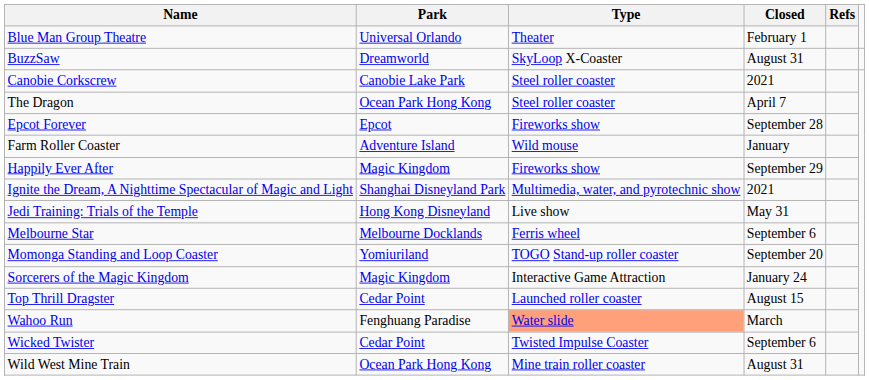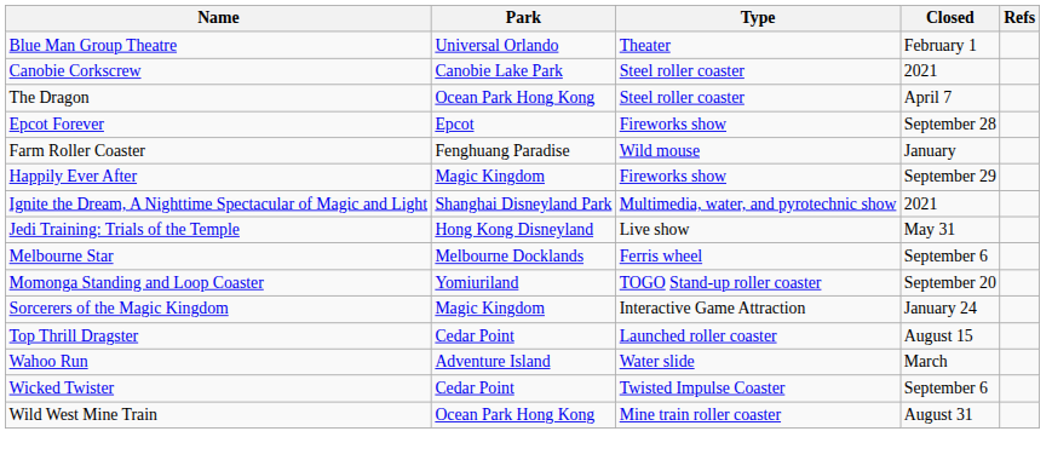 <table class="wikitable sortable">
 <tr>
 <th>Name</th>
 <th>Park</th>
 <th>Type</th>
 <th>Closed</th>
 <th>Refs</th>
 </tr>
 <tr>
 <td><a href='#'>Blue Man Group Theatre</a></td>
 <td><a href='#'>Universal Orlando</a></td>
 <td><a href='#'>Theater</a></td>
 <td>February 1</td>
-<td></td>
-</tr>
-<tr>
-<td><a href='#'>BuzzSaw</a></td>
-<td><a href='#'>Dreamworld</a></td>
-<td><a href='#'>SkyLoop</a> X-Coaster</td>
-<td>August 31</td>
-<td></td>
 <td></td>
 </tr>
 <tr>
 <td><a href='#'>Canobie Corkscrew</a></td>
 <td><a href='#'>Canobie Lake Park</a></td>
 <td><a href='#'>Steel roller coaster</a></td>
 <td>2021</td>
 <td></td>
 </tr>
 <tr>
 <td>The Dragon</td>
 <td><a href='#'>Ocean Park Hong Kong</a></td>
 <td><a href='#'>Steel roller coaster</a></td>
 <td>April 7</td>
 <td></td>
 </tr>
 <tr>
 <td><a href='#'>Epcot Forever</a></td>
 <td><a href='#'>Epcot</a></td>
 <td><a href='#'>Fireworks show</a></td>
 <td>September 28</td>
 <td></td>
 </tr>
 <tr>
 <td>Farm Roller Coaster</td>
-<td><a href='#'>Adventure Island</a></td>
+<td>Fenghuang Paradise</td>
 <td><a href='#'>Wild mouse</a></td>
 <td>January</td>
 <td></td>
 </tr>
 <tr>
 <td><a href='#'>Happily Ever After</a></td>
 <td><a href='#'>Magic Kingdom</a></td>
 <td><a href='#'>Fireworks show</a></td>
 <td>September 29</td>
 <td></td>
 </tr>
 <tr>
 <td><a href='#'>Ignite the Dream, A Nighttime Spectacular of Magic and Light</a></td>
 <td><a href='#'>Shanghai Disneyland Park</a></td>
 <td><a href='#'>Multimedia, water, and pyrotechnic show</a></td>
 <td>2021</td>
 <td></td>
 </tr>
 <tr>
 <td><a href='#'>Jedi Training: Trials of the Temple</a></td>
 <td><a href='#'>Hong Kong Disneyland</a></td>
 <td>Live show</td>
 <td>May 31</td>
 <td></td>
 </tr>
 <tr>
 <td><a href='#'>Melbourne Star</a></td>
 <td><a href='#'>Melbourne Docklands</a></td>
 <td><a href='#'>Ferris wheel</a></td>
 <td>September 6</td>
 <td></td>
 </tr>
 <tr>
 <td><a href='#'>Momonga Standing and Loop Coaster</a></td>
 <td><a href='#'>Yomiuriland</a></td>
 <td><a href='#'>TOGO</a> <a href='#'>Stand-up roller coaster</a></td>
 <td>September 20</td>
 <td></td>
 </tr>
 <tr>
 <td><a href='#'>Sorcerers of the Magic Kingdom</a></td>
 <td><a href='#'>Magic Kingdom</a></td>
 <td>Interactive Game Attraction</td>
 <td>January 24</td>
 <td></td>
 </tr>
 <tr>
 <td><a href='#'>Top Thrill Dragster</a></td>
 <td><a href='#'>Cedar Point</a></td>
 <td><a href='#'>Launched roller coaster</a></td>
 <td>August 15</td>
 <td></td>
 </tr>
 <tr>
 <td><a href='#'>Wahoo Run</a></td>
-<td>Fenghuang Paradise</td>
-<td style="background: lightsalmon;"><a href='#'>Water slide</a></td>
+<td><a href='#'>Adventure Island</a></td>
+<td><a href='#'>Water slide</a></td>
 <td>March</td>
 <td></td>
 </tr>
 <tr>
 <td><a href='#'>Wicked Twister</a></td>
 <td><a href='#'>Cedar Point</a></td>
 <td><a href='#'>Twisted Impulse Coaster</a></td>
 <td>September 6</td>
 <td></td>
 </tr>
 <tr>
 <td>Wild West Mine Train</td>
 <td><a href='#'>Ocean Park Hong Kong</a></td>
 <td><a href='#'>Mine train roller coaster</a></td>
 <td>August 31</td>
 <td></td>
 </tr>
 </table>
